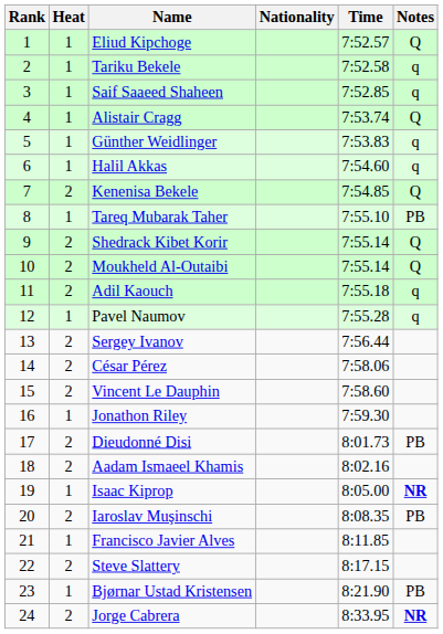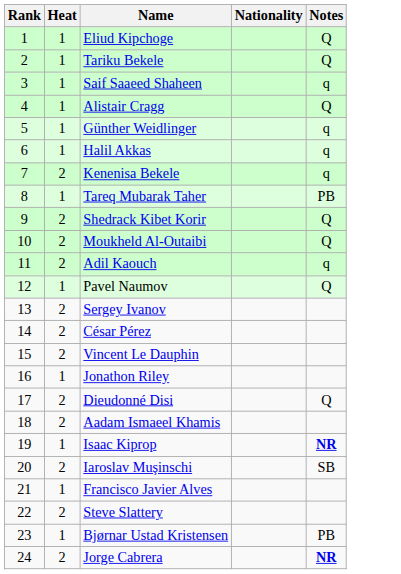 <table class="wikitable sortable" style="text-align:center">
 <tr>
 <th>Rank</th>
 <th>Heat</th>
 <th>Name</th>
 <th>Nationality</th>
-<th>Time</th>
 <th>Notes</th>
 </tr>
 <tr bgcolor=ccffcc>
 <td>1</td>
 <td>1</td>
 <td align="left"><a href='#'>Eliud Kipchoge</a></td>
 <td align=left></td>
-<td>7:52.57</td>
 <td>Q</td>
 </tr>
 <tr bgcolor=ccffcc>
 <td>2</td>
 <td>1</td>
 <td align="left"><a href='#'>Tariku Bekele</a></td>
 <td align=left></td>
-<td>7:52.58</td>
-<td>q</td>
+<td>Q</td>
 </tr>
 <tr bgcolor=ccffcc>
 <td>3</td>
 <td>1</td>
 <td align="left"><a href='#'>Saif Saaeed Shaheen</a></td>
 <td align=left></td>
-<td>7:52.85</td>
 <td>q</td>
 </tr>
 <tr bgcolor=ccffcc>
 <td>4</td>
 <td>1</td>
 <td align="left"><a href='#'>Alistair Cragg</a></td>
 <td align=left></td>
-<td>7:53.74</td>
 <td>Q</td>
 </tr>
 <tr bgcolor=ddffdd>
 <td>5</td>
 <td>1</td>
 <td align="left"><a href='#'>Günther Weidlinger</a></td>
 <td align=left></td>
-<td>7:53.83</td>
 <td>q</td>
 </tr>
 <tr bgcolor=ddffdd>
 <td>6</td>
 <td>1</td>
 <td align="left"><a href='#'>Halil Akkas</a></td>
 <td align=left></td>
-<td>7:54.60</td>
 <td>q</td>
 </tr>
 <tr bgcolor=ccffcc>
 <td>7</td>
 <td>2</td>
 <td align="left"><a href='#'>Kenenisa Bekele</a></td>
 <td align=left></td>
-<td>7:54.85</td>
-<td>Q</td>
+<td>q</td>
 </tr>
 <tr bgcolor=ddffdd>
 <td>8</td>
 <td>1</td>
 <td align="left"><a href='#'>Tareq Mubarak Taher</a></td>
 <td align=left></td>
-<td>7:55.10</td>
 <td>PB</td>
 </tr>
 <tr bgcolor=ccffcc>
 <td>9</td>
 <td>2</td>
 <td align="left"><a href='#'>Shedrack Kibet Korir</a></td>
 <td align=left></td>
-<td>7:55.14</td>
 <td>Q</td>
 </tr>
 <tr bgcolor=ccffcc>
 <td>10</td>
 <td>2</td>
 <td align="left"><a href='#'>Moukheld Al-Outaibi</a></td>
 <td align=left></td>
-<td>7:55.14</td>
 <td>Q</td>
 </tr>
 <tr bgcolor=ccffcc>
 <td>11</td>
 <td>2</td>
 <td align="left"><a href='#'>Adil Kaouch</a></td>
 <td align=left></td>
-<td>7:55.18</td>
 <td>q</td>
 </tr>
 <tr bgcolor=ddffdd>
 <td>12</td>
 <td>1</td>
 <td align="left">Pavel Naumov</td>
 <td align=left></td>
-<td>7:55.28</td>
-<td>q</td>
+<td>Q</td>
 </tr>
 <tr>
 <td>13</td>
 <td>2</td>
 <td align="left"><a href='#'>Sergey Ivanov</a></td>
 <td align=left></td>
-<td>7:56.44</td>
 <td></td>
 </tr>
 <tr>
 <td>14</td>
 <td>2</td>
 <td align="left"><a href='#'>César Pérez</a></td>
 <td align=left></td>
-<td>7:58.06</td>
 <td></td>
 </tr>
 <tr>
 <td>15</td>
 <td>2</td>
 <td align="left"><a href='#'>Vincent Le Dauphin</a></td>
 <td align=left></td>
-<td>7:58.60</td>
 <td></td>
 </tr>
 <tr>
 <td>16</td>
 <td>1</td>
 <td align="left"><a href='#'>Jonathon Riley</a></td>
 <td align=left></td>
-<td>7:59.30</td>
 <td></td>
 </tr>
 <tr>
 <td>17</td>
 <td>2</td>
 <td align="left"><a href='#'>Dieudonné Disi</a></td>
 <td align=left></td>
-<td>8:01.73</td>
-<td>PB</td>
+<td>Q</td>
 </tr>
 <tr>
 <td>18</td>
 <td>2</td>
 <td align="left"><a href='#'>Aadam Ismaeel Khamis</a></td>
 <td align=left></td>
-<td>8:02.16</td>
 <td></td>
 </tr>
 <tr>
 <td>19</td>
 <td>1</td>
 <td align="left"><a href='#'>Isaac Kiprop</a></td>
 <td align=left></td>
-<td>8:05.00</td>
 <td><strong><a href='#'>NR</a></strong></td>
 </tr>
 <tr>
 <td>20</td>
 <td>2</td>
 <td align="left"><a href='#'>Iaroslav Muşinschi</a></td>
 <td align=left></td>
-<td>8:08.35</td>
-<td>PB</td>
+<td>SB</td>
 </tr>
 <tr>
 <td>21</td>
 <td>1</td>
 <td align="left"><a href='#'>Francisco Javier Alves</a></td>
 <td align=left></td>
-<td>8:11.85</td>
 <td></td>
 </tr>
 <tr>
 <td>22</td>
 <td>2</td>
 <td align="left"><a href='#'>Steve Slattery</a></td>
 <td align=left></td>
-<td>8:17.15</td>
 <td></td>
 </tr>
 <tr>
 <td>23</td>
 <td>1</td>
 <td align="left"><a href='#'>Bjørnar Ustad Kristensen</a></td>
 <td align=left></td>
-<td>8:21.90</td>
 <td>PB</td>
 </tr>
 <tr>
 <td>24</td>
 <td>2</td>
 <td align="left"><a href='#'>Jorge Cabrera</a></td>
 <td align=left></td>
-<td>8:33.95</td>
 <td><strong><a href='#'>NR</a></strong></td>
 </tr>
 </table>
